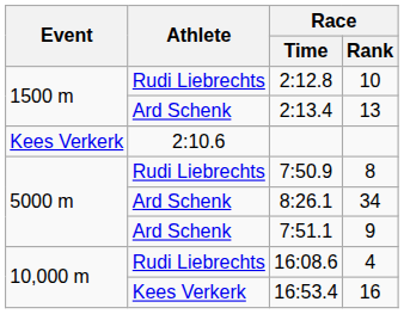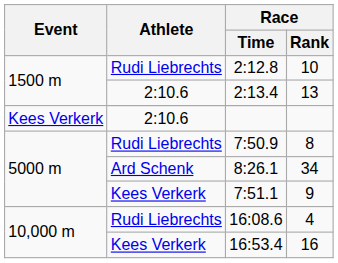 <table class="wikitable" border="1" style="font-size:90%">
 <tr>
 <th rowspan=2>Event</th>
 <th rowspan=2>Athlete</th>
 <th colspan=2>Race</th>
 </tr>
 <tr>
 <th>Time</th>
 <th>Rank</th>
 </tr>
 <tr>
 <td rowspan=3>1500 m</td>
 <td><a href='#'>Rudi Liebrechts</a></td>
 <td align=center>2:12.8</td>
 <td align=center>10</td>
 </tr>
 <tr>
-<td><a href='#'>Ard Schenk</a></td>
+<td align=center>2:10.6</td>
 <td align=center>2:13.4</td>
 <td align=center>13</td>
 </tr>
 <tr>
 </tr>
 <tr>
 <td><a href='#'>Kees Verkerk</a></td>
 <td align=center>2:10.6</td>
 <td align=center></td>
 </tr>
 <tr>
 <td rowspan=3>5000 m</td>
 <td><a href='#'>Rudi Liebrechts</a></td>
 <td align=center>7:50.9</td>
 <td align=center>8</td>
 </tr>
 <tr>
 <td><a href='#'>Ard Schenk</a></td>
 <td align=center>8:26.1</td>
 <td align=center>34</td>
 </tr>
 <tr>
-<td><a href='#'>Ard Schenk</a></td>
+<td><a href='#'>Kees Verkerk</a></td>
 <td align=center>7:51.1</td>
 <td align=center>9</td>
 </tr>
 <tr>
 <td rowspan=2>10,000 m</td>
 <td><a href='#'>Rudi Liebrechts</a></td>
 <td align=center>16:08.6</td>
 <td align=center>4</td>
 </tr>
 <tr>
 <td><a href='#'>Kees Verkerk</a></td>
 <td align=center>16:53.4</td>
 <td align=center>16</td>
 </tr>
 </table>
